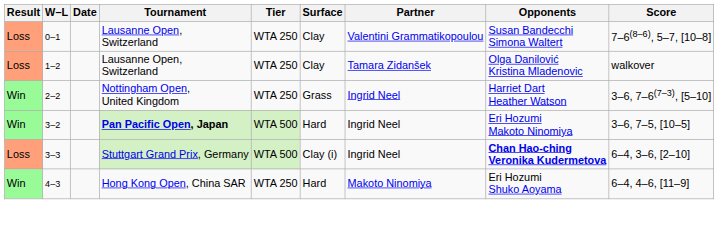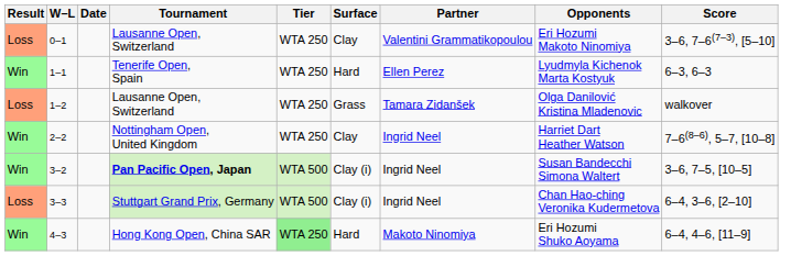 <table class="sortable wikitable">
 <tr>
 <th>Result</th>
 <th class=unsortable>W–L</th>
 <th>Date</th>
 <th>Tournament</th>
 <th>Tier</th>
 <th>Surface</th>
 <th>Partner</th>
 <th>Opponents</th>
 <th class=unsortable>Score</th>
 </tr>
 <tr>
 <td bgcolor=FFA07A>Loss</td>
 <td><small>0–1</small></td>
 <td><a href='#'></a></td>
 <td><a href='#'>Lausanne Open</a>, <br>Switzerland</td>
 <td>WTA 250</td>
 <td>Clay</td>
 <td> <a href='#'>Valentini Grammatikopoulou</a></td>
-<td> <a href='#'>Susan Bandecchi</a> <br>  <a href='#'>Simona Waltert</a></td>
-<td>7–6<sup>(8–6)</sup>, 5–7, [10–8]</td>
+<td> <a href='#'>Eri Hozumi</a> <br>  <a href='#'>Makoto Ninomiya</a></td>
+<td>3–6, 7–6<sup>(7–3)</sup>, [5–10]</td>
+</tr>
+<tr>
+<td bgcolor=98fb98>Win</td>
+<td><small>1–1</small></td>
+<td><a href='#'></a></td>
+<td><a href='#'>Tenerife Open</a>, <br>Spain</td>
+<td>WTA 250</td>
+<td>Hard</td>
+<td> <a href='#'>Ellen Perez</a></td>
+<td> <a href='#'>Lyudmyla Kichenok</a> <br>  <a href='#'>Marta Kostyuk</a></td>
+<td>6–3, 6–3</td>
 </tr>
 <tr>
 <td bgcolor=FFA07A>Loss</td>
 <td><small>1–2</small></td>
 <td><a href='#'></a></td>
 <td>Lausanne Open, <br>Switzerland</td>
 <td>WTA 250</td>
-<td>Clay</td>
+<td>Grass</td>
 <td> <a href='#'>Tamara Zidanšek</a></td>
 <td> <a href='#'>Olga Danilović</a> <br>  <a href='#'>Kristina Mladenovic</a></td>
 <td>walkover</td>
 </tr>
 <tr>
 <td bgcolor=98FB98>Win</td>
 <td><small>2–2</small></td>
 <td><a href='#'></a></td>
 <td><a href='#'>Nottingham Open</a>, <br>United Kingdom</td>
 <td>WTA 250</td>
-<td>Grass</td>
+<td>Clay</td>
 <td> <a href='#'>Ingrid Neel</a></td>
 <td> <a href='#'>Harriet Dart</a> <br>  <a href='#'>Heather Watson</a></td>
-<td>3–6, 7–6<sup>(7–3)</sup>, [5–10]</td>
+<td>7–6<sup>(8–6)</sup>, 5–7, [10–8]</td>
 </tr>
 <tr>
 <td bgcolor=98FB98>Win</td>
 <td><small>3–2</small></td>
 <td><a href='#'></a></td>
 <td bgcolor="#d4f1c5"><strong><a href='#'>Pan Pacific Open</a>, Japan</strong></td>
 <td bgcolor="#d4f1c5">WTA 500</td>
-<td>Hard</td>
+<td>Clay (i)</td>
 <td> Ingrid Neel</td>
-<td> <a href='#'>Eri Hozumi</a> <br>  <a href='#'>Makoto Ninomiya</a></td>
+<td> <a href='#'>Susan Bandecchi</a> <br>  <a href='#'>Simona Waltert</a></td>
 <td>3–6, 7–5, [10–5]</td>
 </tr>
 <tr>
 <td bgcolor=FFA07A>Loss</td>
 <td><small>3–3</small></td>
 <td><a href='#'></a></td>
 <td bgcolor="#d4f1c5"><a href='#'>Stuttgart Grand Prix</a>, Germany</td>
 <td bgcolor="#d4f1c5">WTA 500</td>
 <td>Clay (i)</td>
 <td> Ingrid Neel</td>
-<td><strong> <a href='#'>Chan Hao-ching</a> <br>  <a href='#'>Veronika Kudermetova</a></strong></td>
+<td> <a href='#'>Chan Hao-ching</a> <br>  <a href='#'>Veronika Kudermetova</a></td>
 <td>6–4, 3–6, [2–10]</td>
 </tr>
 <tr>
 <td bgcolor=98FB98>Win</td>
 <td><small>4–3</small></td>
 <td><a href='#'></a></td>
 <td><a href='#'>Hong Kong Open</a>, China SAR</td>
-<td>WTA 250</td>
+<td style="background: lightgreen;">WTA 250</td>
 <td>Hard</td>
 <td> <a href='#'>Makoto Ninomiya</a></td>
 <td> Eri Hozumi <br>  <a href='#'>Shuko Aoyama</a></td>
 <td>6–4, 4–6, [11–9]</td>
 </tr>
 </table>
